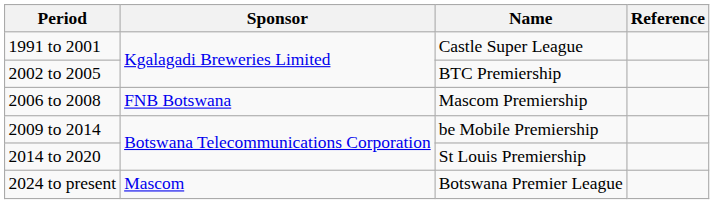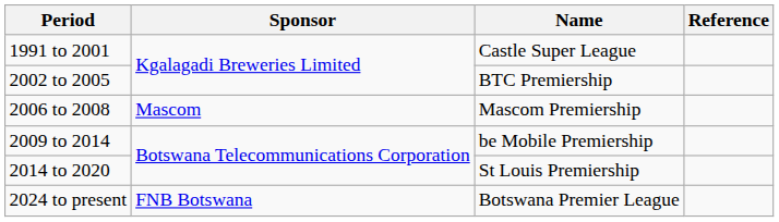 <table class="wikitable">
 <tr>
 <th>Period</th>
 <th>Sponsor</th>
 <th>Name</th>
 <th>Reference</th>
 </tr>
 <tr>
 <td>1991 to 2001</td>
 <td rowspan="2"><a href='#'>Kgalagadi Breweries Limited</a></td>
 <td>Castle Super League</td>
 <td></td>
 </tr>
 <tr>
 <td>2002 to 2005</td>
 <td>BTC Premiership</td>
 <td></td>
 </tr>
 <tr>
 <td>2006 to 2008</td>
-<td><a href='#'>FNB Botswana</a></td>
+<td><a href='#'>Mascom</a></td>
 <td>Mascom Premiership</td>
 <td></td>
 </tr>
 <tr>
 <td>2009 to 2014</td>
 <td rowspan="2"><a href='#'>Botswana Telecommunications Corporation</a></td>
 <td>be Mobile Premiership</td>
 <td></td>
 </tr>
 <tr>
 <td>2014 to 2020</td>
 <td>St Louis Premiership</td>
 <td></td>
 </tr>
 <tr>
 <td>2024 to present</td>
-<td><a href='#'>Mascom</a></td>
+<td><a href='#'>FNB Botswana</a></td>
 <td>Botswana Premier League</td>
 <td></td>
 </tr>
 </table>
